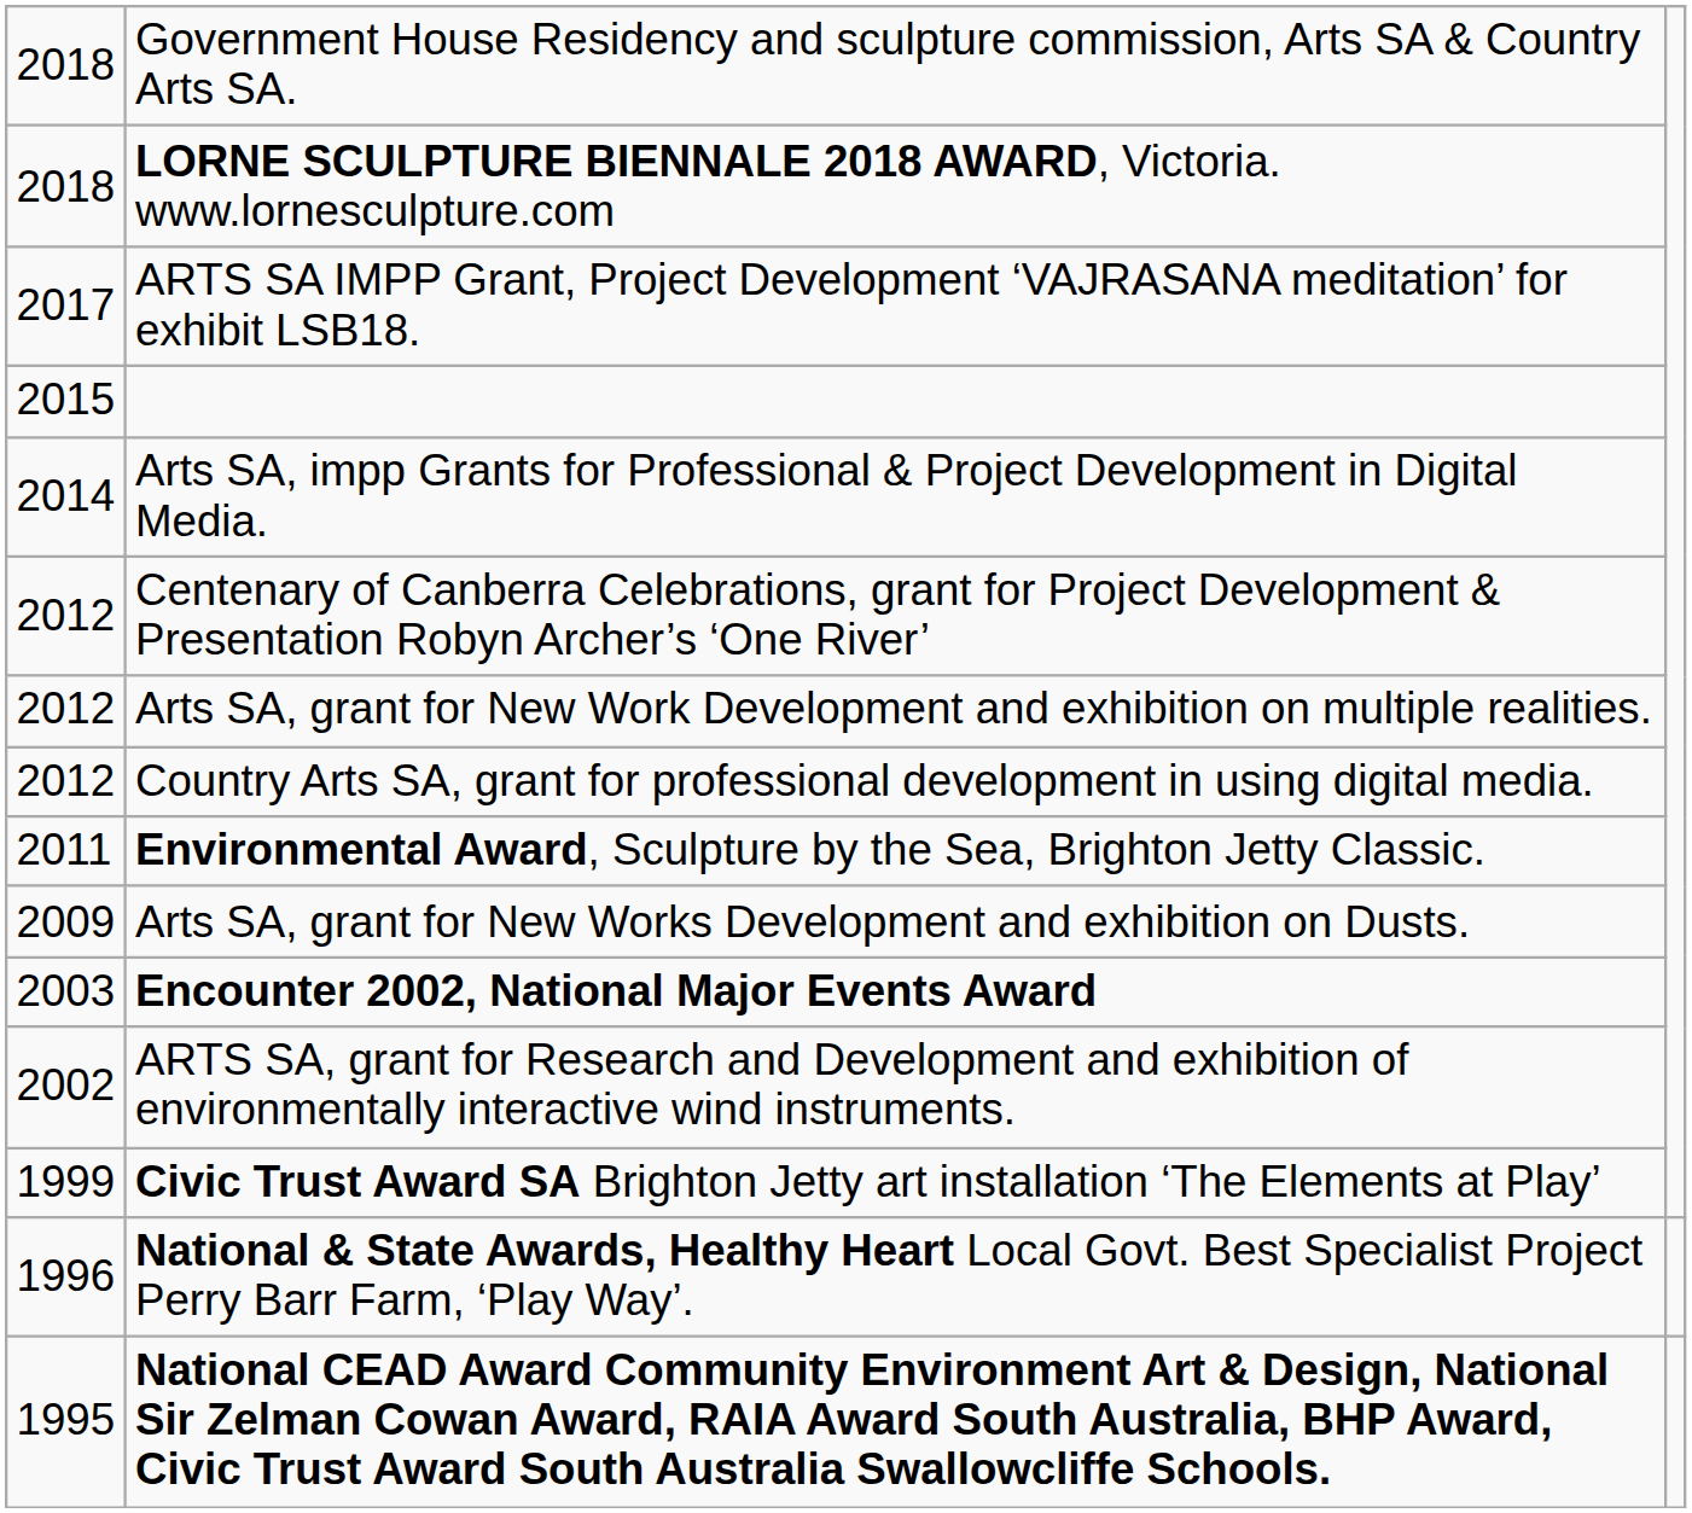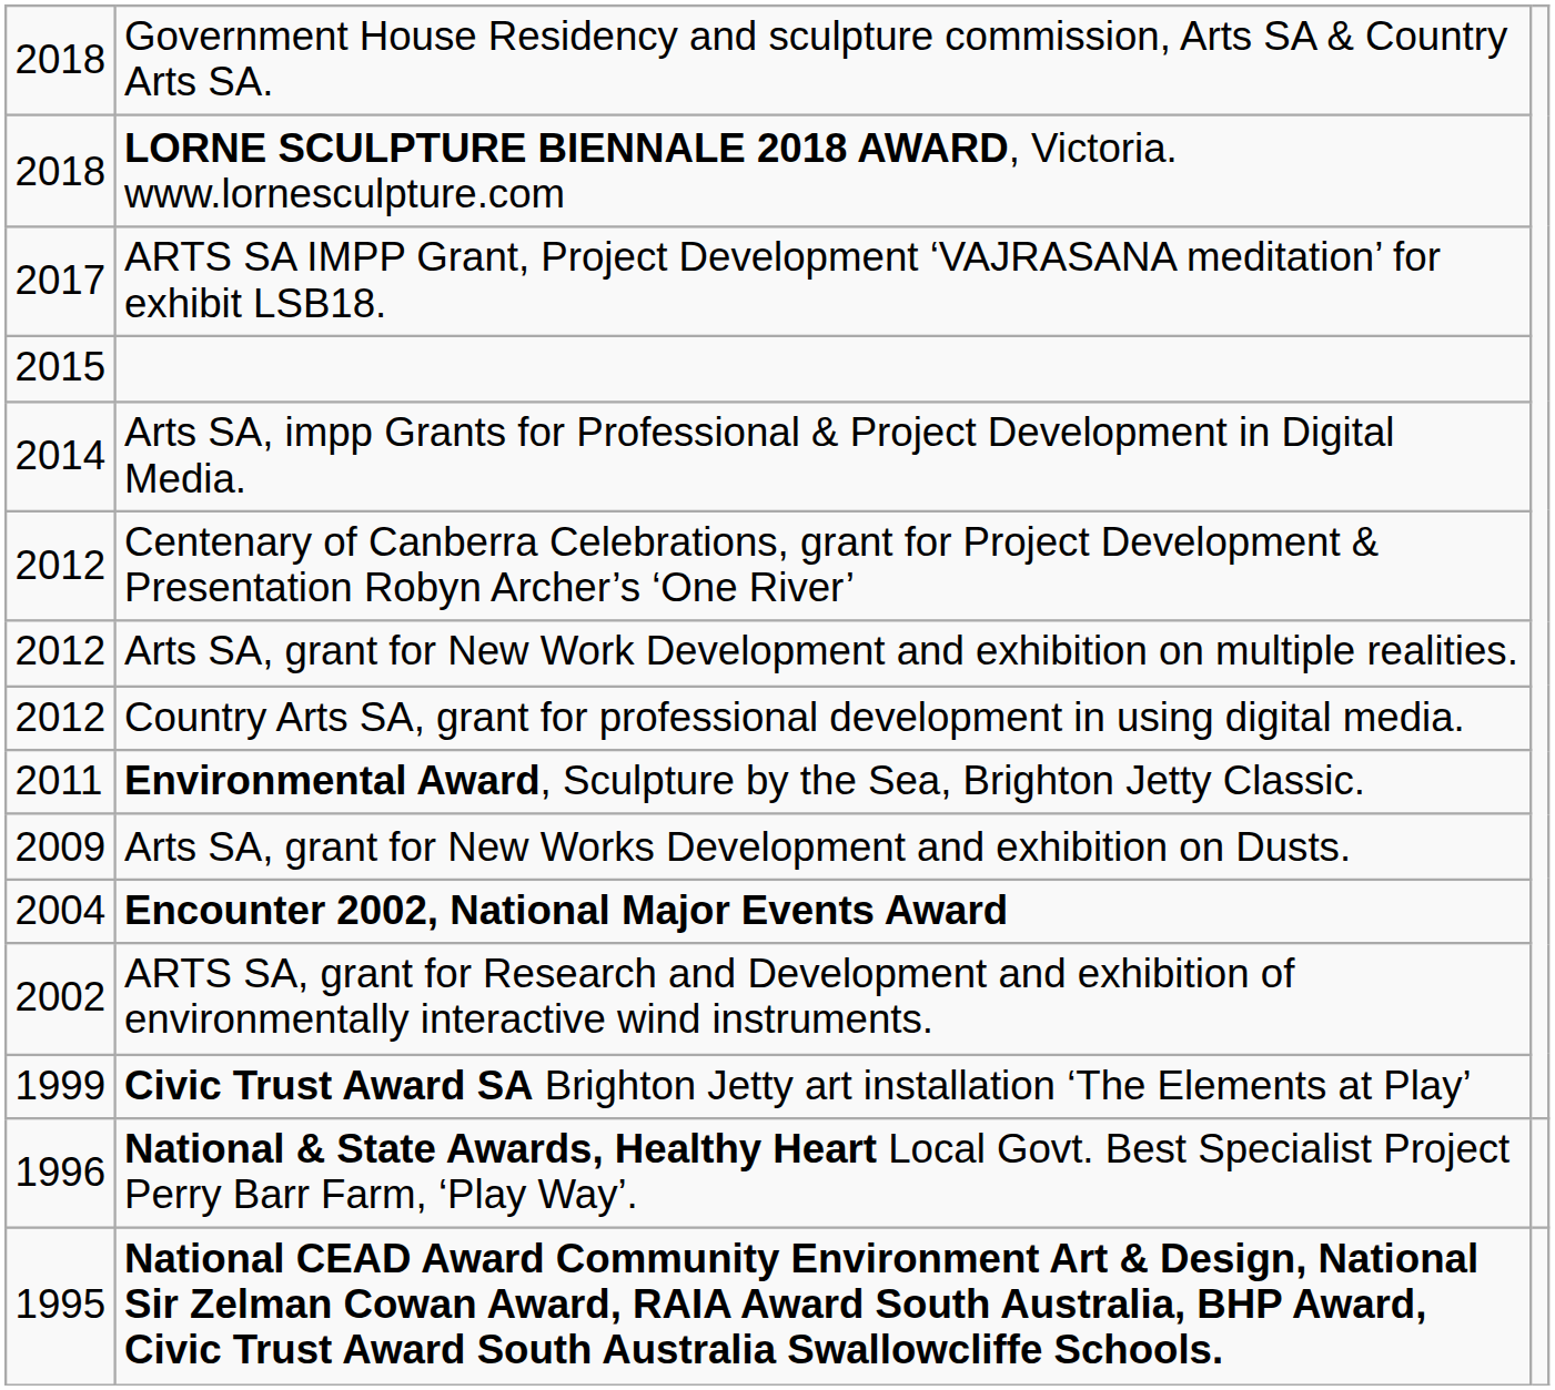 <table class="wikitable">
 <tr>
 <td>2018</td>
 <td>Government House Residency and sculpture commission, Arts SA & Country Arts SA.</td>
 </tr>
 <tr>
 <td>2018</td>
 <td><strong>LORNE SCULPTURE BIENNALE 2018 AWARD</strong>, Victoria. www.lornesculpture.com</td>
 </tr>
 <tr>
 <td>2017</td>
 <td>ARTS SA IMPP Grant, Project Development ‘VAJRASANA meditation’ for exhibit LSB18.</td>
 </tr>
 <tr>
 <td>2015</td>
 <td></td>
 </tr>
 <tr>
 <td>2014</td>
 <td>Arts SA, impp Grants for Professional & Project Development in Digital Media.</td>
 </tr>
 <tr>
 <td>2012</td>
 <td>Centenary of Canberra Celebrations, grant for Project Development & Presentation Robyn Archer’s ‘One River’<br></td>
 </tr>
 <tr>
 <td>2012</td>
 <td>Arts SA, grant for New Work Development and exhibition on multiple realities.</td>
 </tr>
 <tr>
 <td>2012</td>
 <td>Country Arts SA, grant for professional development in using digital media.</td>
 </tr>
 <tr>
 <td>2011</td>
 <td><strong>Environmental Award</strong>, Sculpture by the Sea, Brighton Jetty Classic.</td>
 </tr>
 <tr>
 <td>2009</td>
 <td>Arts SA, grant for New Works Development and exhibition on Dusts.</td>
 </tr>
 <tr>
-<td>2003</td>
+<td>2004</td>
 <td><strong>Encounter 2002, National Major Events Award</strong></td>
 </tr>
 <tr>
 <td>2002</td>
 <td>ARTS SA, grant for Research and Development and exhibition of environmentally interactive wind instruments.</td>
 </tr>
 <tr>
 <td>1999</td>
 <td><strong>Civic Trust Award SA</strong> Brighton Jetty art installation ‘The Elements at Play’<br></td>
 </tr>
 <tr>
 <td>1996</td>
 <td><strong>National & State Awards, Healthy Heart</strong> Local Govt. Best Specialist Project Perry Barr Farm, ‘Play Way’.</td>
 <td></td>
 </tr>
 <tr>
 <td>1995</td>
 <td><strong>National CEAD Award Community Environment Art & Design, National Sir Zelman Cowan Award, RAIA Award South Australia, BHP Award, Civic Trust Award South Australia Swallowcliffe Schools.</strong></td>
 </tr>
 </table>
